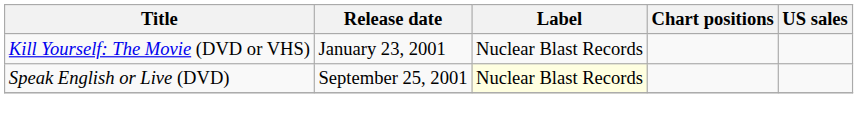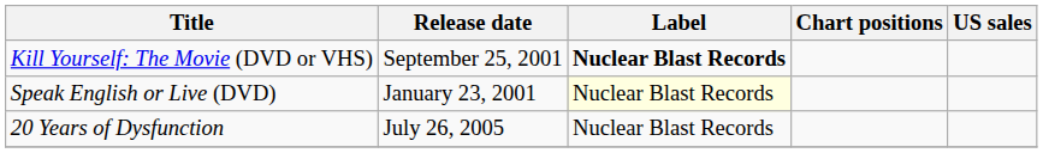 <table class="wikitable">
 <tr>
 <th>Title</th>
 <th>Release date</th>
 <th>Label</th>
 <th>Chart positions</th>
 <th>US sales</th>
 </tr>
 <tr>
 <td><em><a href='#'>Kill Yourself: The Movie</a></em> (DVD or VHS)</td>
-<td>January 23, 2001</td>
-<td>Nuclear Blast Records</td>
+<td>September 25, 2001</td>
+<td><strong>Nuclear Blast Records</strong></td>
 <td></td>
 <td></td>
 </tr>
 <tr>
 <td><em>Speak English or Live</em> (DVD)</td>
-<td>September 25, 2001</td>
+<td>January 23, 2001</td>
 <td style="background: lightyellow;">Nuclear Blast Records</td>
+<td></td>
+<td></td>
+</tr>
+<tr>
+<td><em>20 Years of Dysfunction</em></td>
+<td>July 26, 2005</td>
+<td>Nuclear Blast Records</td>
 <td></td>
 <td></td>
 </tr>
 <tr>
 </tr>
 </table>
